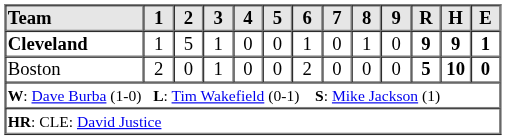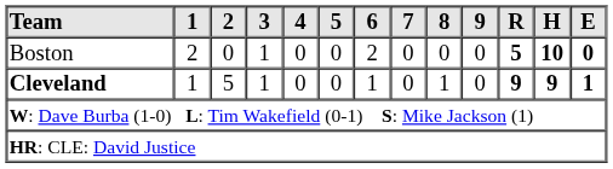 <table border=1 cellspacing=0 width=425 style="margin-left:3em;">
 <tr style="text-align:center; background-color:#e6e6e6;">
 <th align=left width=28%>Team</th>
 <th width=6%>1</th>
 <th width=6%>2</th>
 <th width=6%>3</th>
 <th width=6%>4</th>
 <th width=6%>5</th>
 <th width=6%>6</th>
 <th width=6%>7</th>
 <th width=6%>8</th>
 <th width=6%>9</th>
 <th width=6%>R</th>
 <th width=6%>H</th>
 <th width=6%>E</th>
 </tr>
 <tr style="text-align:center;">
+<td align=left>Boston</td>
+<td>2</td>
+<td>0</td>
+<td>1</td>
+<td>0</td>
+<td>0</td>
+<td>2</td>
+<td>0</td>
+<td>0</td>
+<td>0</td>
+<td><strong>5</strong></td>
+<td><strong>10</strong></td>
+<td><strong>0</strong></td>
+</tr>
+<tr style="text-align:center;">
 <td align=left><strong>Cleveland</strong></td>
 <td>1</td>
 <td>5</td>
 <td>1</td>
 <td>0</td>
 <td>0</td>
 <td>1</td>
 <td>0</td>
 <td>1</td>
 <td>0</td>
 <td><strong>9</strong></td>
 <td><strong>9</strong></td>
 <td><strong>1</strong></td>
 </tr>
-<tr style="text-align:center;">
-<td align=left>Boston</td>
-<td>2</td>
-<td>0</td>
-<td>1</td>
-<td>0</td>
-<td>0</td>
-<td>2</td>
-<td>0</td>
-<td>0</td>
-<td>0</td>
-<td><strong>5</strong></td>
-<td><strong>10</strong></td>
-<td><strong>0</strong></td>
-</tr>
 <tr style="text-align:left;">
 <td colspan=13><small><strong>W</strong>: <a href='#'>Dave Burba</a> (1-0)   <strong>L</strong>: <a href='#'>Tim Wakefield</a> (0-1)    <strong>S</strong>: <a href='#'>Mike Jackson</a> (1)</small></td>
 </tr>
 <tr style="text-align:left;">
 <td colspan=13><small><strong>HR</strong>: CLE: <a href='#'>David Justice</a></small></td>
 </tr>
 </table>
